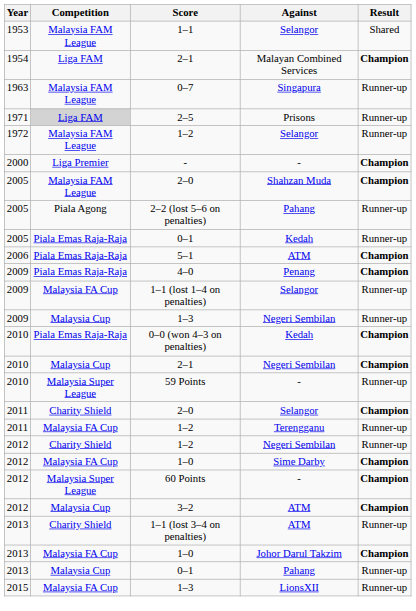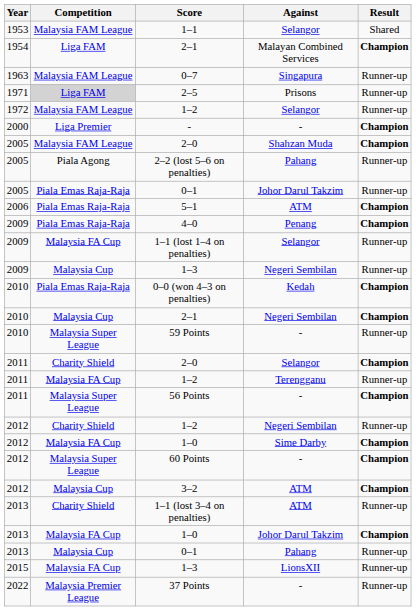 <table class="wikitable sortable collapsible collapsed">
 <tr>
 <th style="text-align:center;">Year</th>
 <th style="text-align:center;">Competition</th>
 <th style="text-align:center;">Score</th>
 <th style="text-align:center;">Against</th>
 <th style="text-align:center;">Result</th>
 </tr>
 <tr>
 <td style="vertical-align:Top; text-align:center;">1953</td>
 <td style="vertical-align:Top; text-align:center;"><a href='#'>Malaysia FAM League</a></td>
 <td style="vertical-align:Top; text-align:center;">1–1</td>
 <td style="vertical-align:Top; text-align:center;"><a href='#'>Selangor</a></td>
 <td style="vertical-align:Top; text-align:center;">Shared</td>
 </tr>
 <tr style="text-align:center; vertical-align:Top;">
 <td>1954</td>
 <td><a href='#'>Liga FAM</a></td>
 <td>2–1</td>
 <td>Malayan Combined Services</td>
 <td><strong>Champion</strong></td>
 </tr>
 <tr>
 <td style="vertical-align:Top; text-align:center;">1963</td>
 <td style="vertical-align:Top; text-align:center;"><a href='#'>Malaysia FAM League</a></td>
 <td style="vertical-align:Top; text-align:center;">0–7</td>
 <td style="vertical-align:Top; text-align:center;"><a href='#'>Singapura</a></td>
 <td style="vertical-align:Top; text-align:center;">Runner-up</td>
 </tr>
 <tr style="text-align:center; vertical-align:Top;">
 <td>1971</td>
 <td style="background: lightgrey;"><a href='#'>Liga FAM</a></td>
 <td>2–5</td>
 <td>Prisons</td>
 <td>Runner-up</td>
 </tr>
 <tr>
 <td style="vertical-align:Top; text-align:center;">1972</td>
 <td style="vertical-align:Top; text-align:center;"><a href='#'>Malaysia FAM League</a></td>
 <td style="vertical-align:Top; text-align:center;">1–2</td>
 <td style="vertical-align:Top; text-align:center;"><a href='#'>Selangor</a></td>
 <td style="vertical-align:Top; text-align:center;">Runner-up</td>
 </tr>
 <tr style="text-align:center; vertical-align:Top;">
 <td>2000</td>
 <td><a href='#'>Liga Premier</a></td>
 <td>-</td>
 <td>-</td>
 <td><strong>Champion</strong></td>
 </tr>
 <tr>
 <td style="vertical-align:Top; text-align:center;">2005</td>
 <td style="vertical-align:Top; text-align:center;"><a href='#'>Malaysia FAM League</a></td>
 <td style="vertical-align:Top; text-align:center;">2–0</td>
 <td style="vertical-align:Top; text-align:center;"><a href='#'>Shahzan Muda</a></td>
 <td style="vertical-align:Top; text-align:center;"><strong>Champion</strong></td>
 </tr>
 <tr>
 <td style="vertical-align:Top; text-align:center;">2005</td>
 <td style="vertical-align:Top; text-align:center;">Piala Agong</td>
 <td style="vertical-align:Top; text-align:center;">2–2 (lost 5–6 on penalties)</td>
 <td style="vertical-align:Top; text-align:center;"><a href='#'>Pahang</a></td>
 <td style="vertical-align:Top; text-align:center;">Runner-up</td>
 </tr>
 <tr>
 <td style="vertical-align:Top; text-align:center;">2005</td>
 <td style="vertical-align:Top; text-align:center;"><a href='#'>Piala Emas Raja-Raja</a></td>
 <td style="vertical-align:Top; text-align:center;">0–1</td>
-<td style="vertical-align:Top; text-align:center;"><a href='#'>Kedah</a></td>
+<td style="vertical-align:Top; text-align:center;"><a href='#'>Johor Darul Takzim</a></td>
 <td style="vertical-align:Top; text-align:center;">Runner-up</td>
 </tr>
 <tr>
 <td style="vertical-align:Top; text-align:center;">2006</td>
 <td style="vertical-align:Top; text-align:center;"><a href='#'>Piala Emas Raja-Raja</a></td>
 <td style="vertical-align:Top; text-align:center;">5–1</td>
 <td style="vertical-align:Top; text-align:center;"><a href='#'>ATM</a></td>
 <td style="vertical-align:Top; text-align:center;"><strong>Champion</strong></td>
 </tr>
 <tr>
 <td style="vertical-align:Top; text-align:center;">2009</td>
 <td style="vertical-align:Top; text-align:center;"><a href='#'>Piala Emas Raja-Raja</a></td>
 <td style="vertical-align:Top; text-align:center;">4–0</td>
 <td style="vertical-align:Top; text-align:center;"><a href='#'>Penang</a></td>
 <td style="vertical-align:Top; text-align:center;"><strong>Champion</strong></td>
 </tr>
 <tr>
 <td style="vertical-align:Top; text-align:center;">2009</td>
 <td style="vertical-align:Top; text-align:center;"><a href='#'>Malaysia FA Cup</a></td>
 <td style="vertical-align:Top; text-align:center;">1–1 (lost 1–4 on penalties)</td>
 <td style="vertical-align:Top; text-align:center;"><a href='#'>Selangor</a></td>
 <td style="vertical-align:Top; text-align:center;">Runner-up</td>
 </tr>
 <tr>
 <td style="vertical-align:Top; text-align:center;">2009</td>
 <td style="vertical-align:Top; text-align:center;"><a href='#'>Malaysia Cup</a></td>
 <td style="vertical-align:Top; text-align:center;">1–3</td>
 <td style="vertical-align:Top; text-align:center;"><a href='#'>Negeri Sembilan</a></td>
 <td style="vertical-align:Top; text-align:center;">Runner-up</td>
 </tr>
 <tr>
 <td style="vertical-align:Top; text-align:center;">2010</td>
 <td style="vertical-align:Top; text-align:center;"><a href='#'>Piala Emas Raja-Raja</a></td>
 <td style="vertical-align:Top; text-align:center;">0–0 (won 4–3 on penalties)</td>
 <td style="vertical-align:Top; text-align:center;"><a href='#'>Kedah</a></td>
 <td style="vertical-align:Top; text-align:center;"><strong>Champion</strong></td>
 </tr>
 <tr>
 <td style="vertical-align:Top; text-align:center;">2010</td>
 <td style="vertical-align:Top; text-align:center;"><a href='#'>Malaysia Cup</a></td>
 <td style="vertical-align:Top; text-align:center;">2–1</td>
 <td style="vertical-align:Top; text-align:center;"><a href='#'>Negeri Sembilan</a></td>
 <td style="vertical-align:Top; text-align:center;"><strong>Champion</strong></td>
 </tr>
 <tr>
 <td style="vertical-align:Top; text-align:center;">2010</td>
 <td style="vertical-align:Top; text-align:center;"><a href='#'>Malaysia Super League</a></td>
 <td style="vertical-align:Top; text-align:center;">59 Points</td>
 <td style="vertical-align:Top; text-align:center;">-</td>
 <td style="vertical-align:Top; text-align:center;">Runner-up</td>
 </tr>
 <tr>
 <td style="vertical-align:Top; text-align:center;">2011</td>
 <td style="vertical-align:Top; text-align:center;"><a href='#'>Charity Shield</a></td>
 <td style="vertical-align:Top; text-align:center;">2–0</td>
 <td style="vertical-align:Top; text-align:center;"><a href='#'>Selangor</a></td>
 <td style="vertical-align:Top; text-align:center;"><strong>Champion</strong></td>
 </tr>
 <tr>
 <td style="vertical-align:Top; text-align:center;">2011</td>
 <td style="vertical-align:Top; text-align:center;"><a href='#'>Malaysia FA Cup</a></td>
 <td style="vertical-align:Top; text-align:center;">1–2</td>
 <td style="vertical-align:Top; text-align:center;"><a href='#'>Terengganu</a></td>
 <td style="vertical-align:Top; text-align:center;">Runner-up</td>
 </tr>
 <tr>
+<td style="vertical-align:Top; text-align:center;">2011</td>
+<td style="vertical-align:Top; text-align:center;"><a href='#'>Malaysia Super League</a></td>
+<td style="vertical-align:Top; text-align:center;">56 Points</td>
+<td style="vertical-align:Top; text-align:center;">-</td>
+<td style="vertical-align:Top; text-align:center;"><strong>Champion</strong></td>
+</tr>
+<tr>
 <td style="vertical-align:Top; text-align:center;">2012</td>
 <td style="vertical-align:Top; text-align:center;"><a href='#'>Charity Shield</a></td>
 <td style="vertical-align:Top; text-align:center;">1–2</td>
 <td style="vertical-align:Top; text-align:center;"><a href='#'>Negeri Sembilan</a></td>
 <td style="vertical-align:Top; text-align:center;">Runner-up</td>
 </tr>
 <tr>
 <td style="vertical-align:Top; text-align:center;">2012</td>
 <td style="vertical-align:Top; text-align:center;"><a href='#'>Malaysia FA Cup</a></td>
 <td style="vertical-align:Top; text-align:center;">1–0</td>
 <td style="vertical-align:Top; text-align:center;"><a href='#'>Sime Darby</a></td>
 <td style="vertical-align:Top; text-align:center;"><strong>Champion</strong></td>
 </tr>
 <tr>
 <td style="vertical-align:Top; text-align:center;">2012</td>
 <td style="vertical-align:Top; text-align:center;"><a href='#'>Malaysia Super League</a></td>
 <td style="vertical-align:Top; text-align:center;">60 Points</td>
 <td style="vertical-align:Top; text-align:center;">-</td>
 <td style="vertical-align:Top; text-align:center;"><strong>Champion</strong></td>
 </tr>
 <tr>
 <td style="vertical-align:Top; text-align:center;">2012</td>
 <td style="vertical-align:Top; text-align:center;"><a href='#'>Malaysia Cup</a></td>
 <td style="vertical-align:Top; text-align:center;">3–2</td>
 <td style="vertical-align:Top; text-align:center;"><a href='#'>ATM</a></td>
 <td style="vertical-align:Top; text-align:center;"><strong>Champion</strong></td>
 </tr>
 <tr>
 <td style="vertical-align:Top; text-align:center;">2013</td>
 <td style="vertical-align:Top; text-align:center;"><a href='#'>Charity Shield</a></td>
 <td style="vertical-align:Top; text-align:center;">1–1 (lost 3–4 on penalties)</td>
 <td style="vertical-align:Top; text-align:center;"><a href='#'>ATM</a></td>
 <td style="vertical-align:Top; text-align:center;">Runner-up</td>
 </tr>
 <tr>
 <td style="vertical-align:Top; text-align:center;">2013</td>
 <td style="vertical-align:Top; text-align:center;"><a href='#'>Malaysia FA Cup</a></td>
 <td style="vertical-align:Top; text-align:center;">1–0</td>
 <td style="vertical-align:Top; text-align:center;"><a href='#'>Johor Darul Takzim</a></td>
 <td style="vertical-align:Top; text-align:center;"><strong>Champion</strong></td>
 </tr>
 <tr>
 <td style="vertical-align:Top; text-align:center;">2013</td>
 <td style="vertical-align:Top; text-align:center;"><a href='#'>Malaysia Cup</a></td>
 <td style="vertical-align:Top; text-align:center;">0–1</td>
 <td style="vertical-align:Top; text-align:center;"><a href='#'>Pahang</a></td>
 <td style="vertical-align:Top; text-align:center;">Runner-up</td>
 </tr>
 <tr>
 <td style="vertical-align:Top; text-align:center;">2015</td>
 <td style="vertical-align:Top; text-align:center;"><a href='#'>Malaysia FA Cup</a></td>
 <td style="vertical-align:Top; text-align:center;">1–3</td>
 <td style="vertical-align:Top; text-align:center;"><a href='#'>LionsXII</a></td>
 <td style="vertical-align:Top; text-align:center;">Runner-up</td>
 </tr>
+<tr>
+<td style="vertical-align:Top; text-align:center;">2022</td>
+<td style="vertical-align:Top; text-align:center;"><a href='#'>Malaysia Premier League</a></td>
+<td style="vertical-align:Top; text-align:center;">37 Points</td>
+<td style="vertical-align:Top; text-align:center;">-</td>
+<td style="vertical-align:Top; text-align:center;">Runner-up</td>
+</tr>
 </table>
